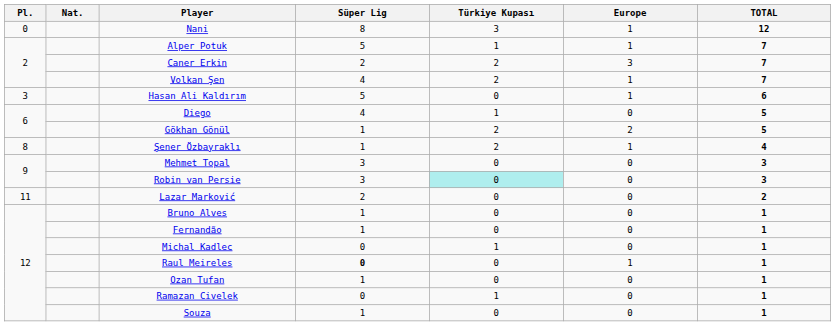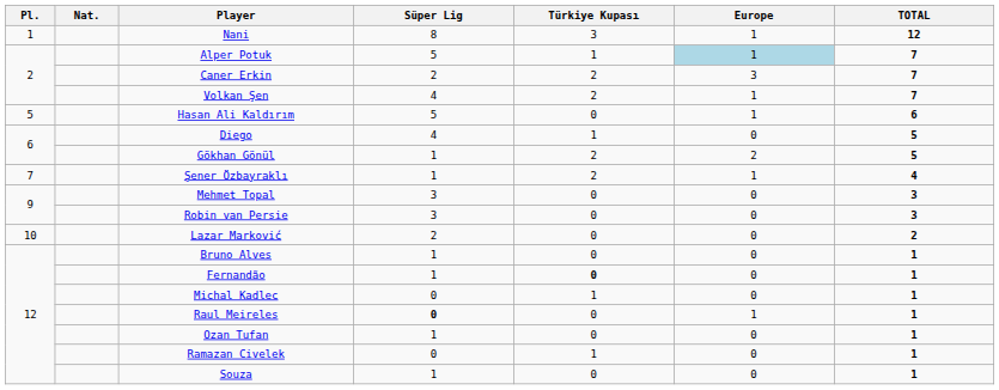 <table class="wikitable sortable alternance" style="font-size:90%; text-align:center; line-height:16px;" width=85%>
 <tr>
 <th width=20>Pl.</th>
 <th width=20>Nat.</th>
 <th width=120>Player</th>
 <th width=80>Süper Lig</th>
 <th width=80>Türkiye Kupası</th>
 <th width=80>Europe</th>
 <th width=80>TOTAL</th>
 </tr>
 <tr>
-<td rowspan=1>0</td>
+<td rowspan=1>1</td>
 <td></td>
 <td><a href='#'>Nani</a></td>
 <td>8</td>
 <td>3</td>
 <td>1</td>
 <td><strong>12</strong></td>
 </tr>
 <tr>
 <td rowspan=3>2</td>
 <td></td>
 <td><a href='#'>Alper Potuk</a></td>
 <td>5</td>
 <td>1</td>
-<td>1</td>
+<td style="background: lightblue;">1</td>
 <td><strong>7</strong></td>
 </tr>
 <tr>
 <td></td>
 <td><a href='#'>Caner Erkin</a></td>
 <td>2</td>
 <td>2</td>
 <td>3</td>
 <td><strong>7</strong></td>
 </tr>
 <tr>
 <td></td>
 <td><a href='#'>Volkan Şen</a></td>
 <td>4</td>
 <td>2</td>
 <td>1</td>
 <td><strong>7</strong></td>
 </tr>
 <tr>
-<td rowspan=1>3</td>
+<td rowspan=1>5</td>
 <td></td>
 <td><a href='#'>Hasan Ali Kaldırım</a></td>
 <td>5</td>
 <td>0</td>
 <td>1</td>
 <td><strong>6</strong></td>
 </tr>
 <tr>
 <td rowspan=2>6</td>
 <td></td>
 <td><a href='#'>Diego</a></td>
 <td>4</td>
 <td>1</td>
 <td>0</td>
 <td><strong>5</strong></td>
 </tr>
 <tr>
 <td></td>
 <td><a href='#'>Gökhan Gönül</a></td>
 <td>1</td>
 <td>2</td>
 <td>2</td>
 <td><strong>5</strong></td>
 </tr>
 <tr>
-<td rowspan=1>8</td>
+<td rowspan=1>7</td>
 <td></td>
 <td><a href='#'>Şener Özbayraklı</a></td>
 <td>1</td>
 <td>2</td>
 <td>1</td>
 <td><strong>4</strong></td>
 </tr>
 <tr>
 <td rowspan=2>9</td>
 <td></td>
 <td><a href='#'>Mehmet Topal</a></td>
 <td>3</td>
 <td>0</td>
 <td>0</td>
 <td><strong>3</strong></td>
 </tr>
 <tr>
 <td></td>
 <td><a href='#'>Robin van Persie</a></td>
 <td>3</td>
-<td style="background: paleturquoise;">0</td>
+<td>0</td>
 <td>0</td>
 <td><strong>3</strong></td>
 </tr>
 <tr>
-<td rowspan=1>11</td>
+<td rowspan=1>10</td>
 <td></td>
 <td><a href='#'>Lazar Marković</a></td>
 <td>2</td>
 <td>0</td>
 <td>0</td>
 <td><strong>2</strong></td>
 </tr>
 <tr>
 <td rowspan=7>12</td>
 <td></td>
 <td><a href='#'>Bruno Alves</a></td>
 <td>1</td>
 <td>0</td>
 <td>0</td>
 <td><strong>1</strong></td>
 </tr>
 <tr>
 <td></td>
 <td><a href='#'>Fernandão</a></td>
 <td>1</td>
-<td>0</td>
+<td><strong>0</strong></td>
 <td>0</td>
 <td><strong>1</strong></td>
 </tr>
 <tr>
 <td></td>
 <td><a href='#'>Michal Kadlec</a></td>
 <td>0</td>
 <td>1</td>
 <td>0</td>
 <td><strong>1</strong></td>
 </tr>
 <tr>
 <td></td>
 <td><a href='#'>Raul Meireles</a></td>
 <td><strong>0</strong></td>
 <td>0</td>
 <td>1</td>
 <td><strong>1</strong></td>
 </tr>
 <tr>
 <td></td>
 <td><a href='#'>Ozan Tufan</a></td>
 <td>1</td>
 <td>0</td>
 <td>0</td>
 <td><strong>1</strong></td>
 </tr>
 <tr>
 <td></td>
 <td><a href='#'>Ramazan Civelek</a></td>
 <td>0</td>
 <td>1</td>
 <td>0</td>
 <td><strong>1</strong></td>
 </tr>
 <tr>
 <td></td>
 <td><a href='#'>Souza</a></td>
 <td>1</td>
 <td>0</td>
 <td>0</td>
 <td><strong>1</strong></td>
 </tr>
 </table>
